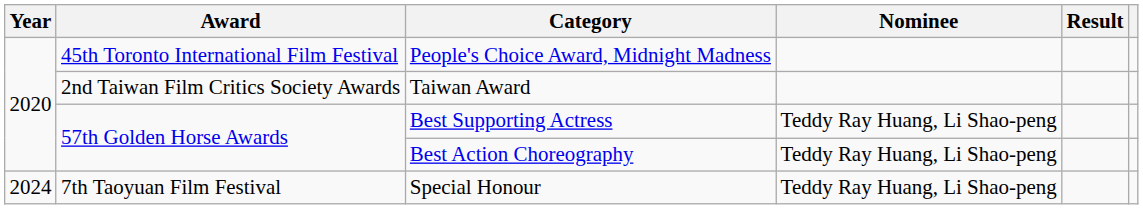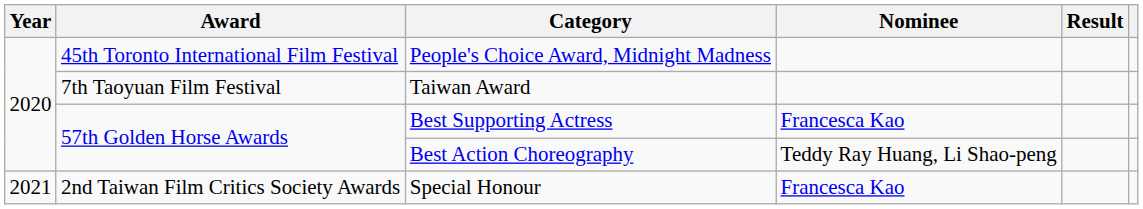 <table class="wikitable plainrowheaders">
 <tr>
 <th>Year</th>
 <th>Award</th>
 <th>Category</th>
 <th>Nominee</th>
 <th>Result</th>
 <th></th>
 </tr>
 <tr>
 <td rowspan="4">2020</td>
 <td><a href='#'>45th Toronto International Film Festival</a></td>
 <td><a href='#'>People's Choice Award, Midnight Madness</a></td>
 <td></td>
 <td></td>
 <td></td>
 </tr>
 <tr>
-<td>2nd Taiwan Film Critics Society Awards</td>
+<td>7th Taoyuan Film Festival</td>
 <td>Taiwan Award</td>
 <td></td>
 <td></td>
 <td></td>
 </tr>
 <tr>
 <td rowspan="2"><a href='#'>57th Golden Horse Awards</a></td>
 <td><a href='#'>Best Supporting Actress</a></td>
-<td>Teddy Ray Huang, Li Shao-peng</td>
+<td><a href='#'>Francesca Kao</a></td>
 <td></td>
 <td></td>
 </tr>
 <tr>
 <td><a href='#'>Best Action Choreography</a></td>
 <td>Teddy Ray Huang, Li Shao-peng</td>
 <td></td>
 <td></td>
 </tr>
 <tr>
-<td>2024</td>
-<td>7th Taoyuan Film Festival</td>
+<td>2021</td>
+<td>2nd Taiwan Film Critics Society Awards</td>
 <td>Special Honour</td>
-<td>Teddy Ray Huang, Li Shao-peng</td>
+<td><a href='#'>Francesca Kao</a></td>
 <td></td>
 <td></td>
 </tr>
 </table>
